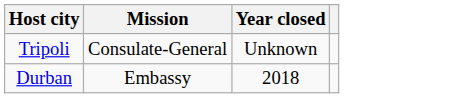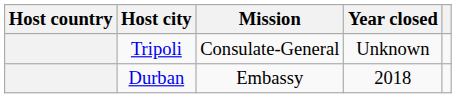 <table class="wikitable plainrowheaders" style="text-align:center;">
 <tr>
+<th scope="col">Host country</th>
 <th scope="col">Host city</th>
 <th scope="col">Mission</th>
 <th scope="col">Year closed</th>
 <th scope="col"></th>
 </tr>
 <tr>
+<th scope="row"></th>
 <td><a href='#'>Tripoli</a></td>
 <td>Consulate-General</td>
 <td>Unknown</td>
 <td></td>
 </tr>
 <tr>
+<th scope="row"></th>
 <td><a href='#'>Durban</a></td>
 <td>Embassy</td>
 <td>2018</td>
 <td></td>
 </tr>
 </table>
